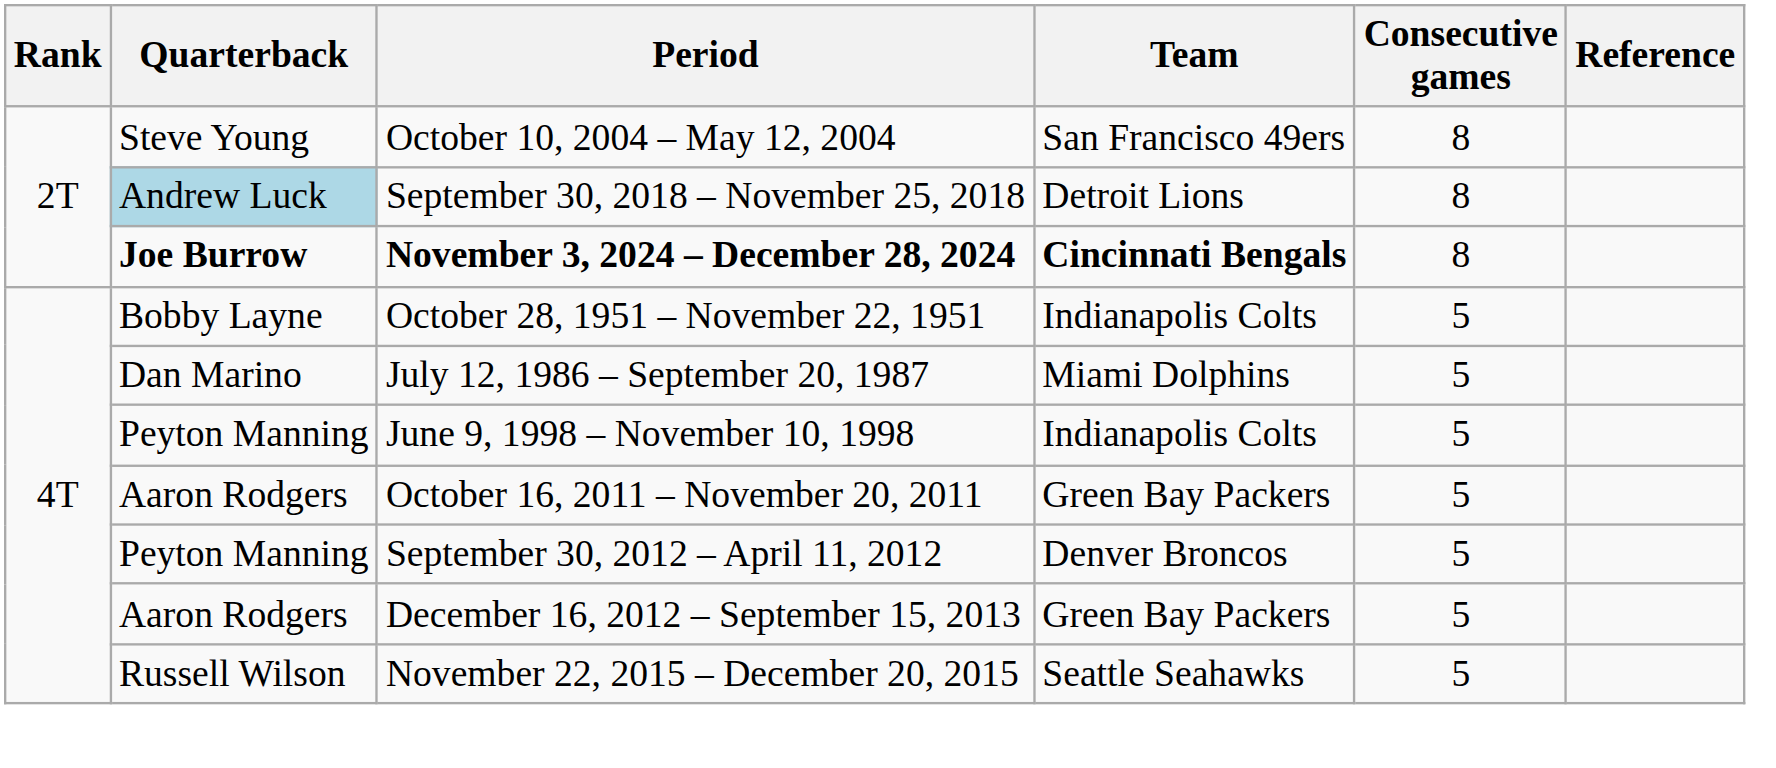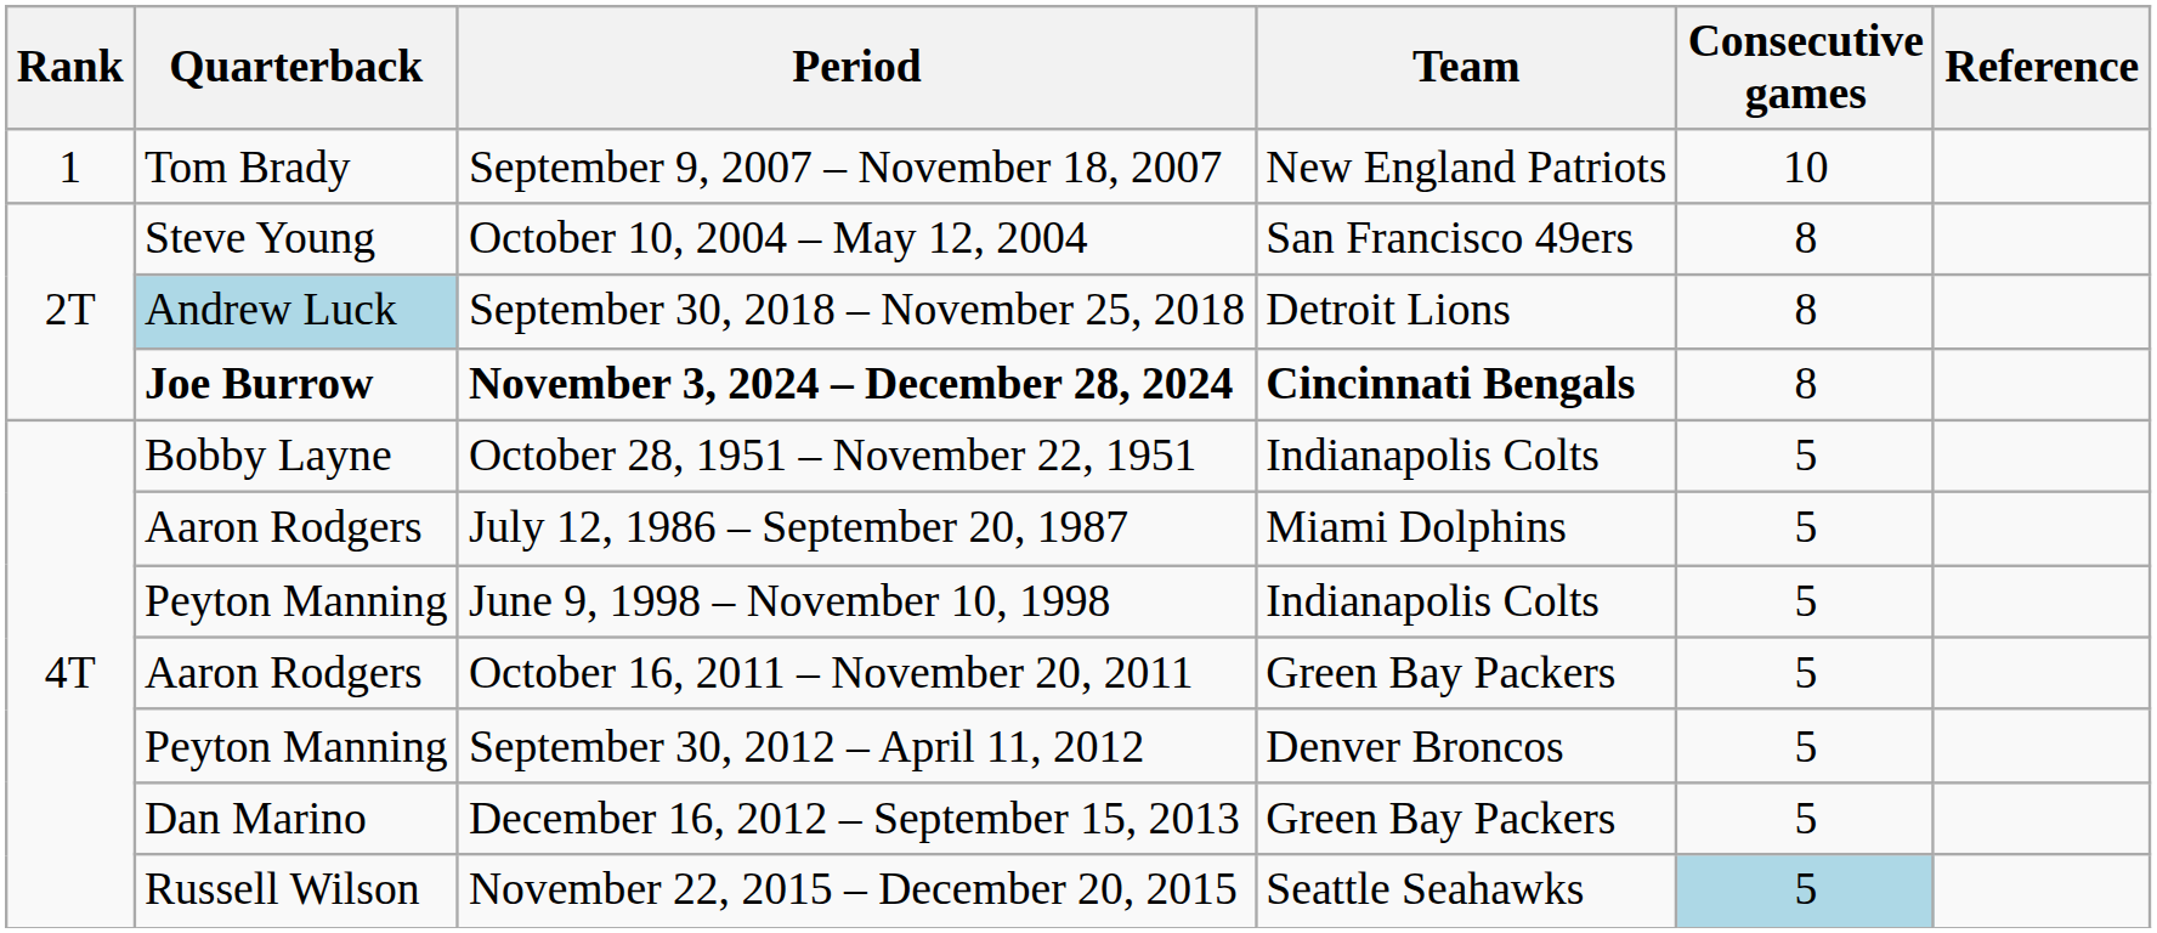 <table class="wikitable">
 <tr>
 <th>Rank</th>
 <th>Quarterback</th>
 <th>Period</th>
 <th>Team</th>
 <th>Consecutive<br>games</th>
 <th>Reference</th>
+</tr>
+<tr>
+<td style="text-align:center;">1</td>
+<td>Tom Brady</td>
+<td>September 9, 2007 – November 18, 2007</td>
+<td>New England Patriots</td>
+<td style="text-align:center;">10</td>
+<td style="text-align:center;"></td>
 </tr>
 <tr>
 <td rowspan="3" style="text-align:center;">2T</td>
 <td>Steve Young</td>
 <td>October 10, 2004 – May 12, 2004</td>
 <td>San Francisco 49ers</td>
 <td style="text-align:center;">8</td>
 <td style="text-align:center;"></td>
 </tr>
 <tr>
 <td style="background: lightblue;">Andrew Luck</td>
 <td>September 30, 2018 – November 25, 2018</td>
 <td>Detroit Lions</td>
 <td style="text-align:center;">8</td>
 <td style="text-align:center;"></td>
 </tr>
 <tr>
 <td><strong>Joe Burrow</strong></td>
 <td><strong>November 3, 2024 – December 28, 2024</strong></td>
 <td><strong>Cincinnati Bengals</strong></td>
 <td style="text-align:center;">8</td>
 <td style="text-align:center;"></td>
 </tr>
 <tr>
 <td style="text-align:center;" rowspan="7">4T</td>
 <td>Bobby Layne</td>
 <td>October 28, 1951 – November 22, 1951</td>
 <td>Indianapolis Colts</td>
 <td style="text-align:center;">5</td>
 <td style="text-align:center;"></td>
 </tr>
 <tr>
-<td>Dan Marino</td>
+<td>Aaron Rodgers</td>
 <td>July 12, 1986 – September 20, 1987</td>
 <td>Miami Dolphins</td>
 <td style="text-align:center;">5</td>
 <td style="text-align:center;"></td>
 </tr>
 <tr>
 <td>Peyton Manning</td>
 <td>June 9, 1998 – November 10, 1998</td>
 <td>Indianapolis Colts</td>
 <td style="text-align:center;">5</td>
 <td style="text-align:center;"></td>
 </tr>
 <tr>
 <td>Aaron Rodgers</td>
 <td>October 16, 2011 – November 20, 2011</td>
 <td>Green Bay Packers</td>
 <td style="text-align:center;">5</td>
 <td style="text-align:center;"></td>
 </tr>
 <tr>
 <td>Peyton Manning</td>
 <td>September 30, 2012 – April 11, 2012</td>
 <td>Denver Broncos</td>
 <td style="text-align:center;">5</td>
 <td style="text-align:center;"></td>
 </tr>
 <tr>
-<td>Aaron Rodgers</td>
+<td>Dan Marino</td>
 <td>December 16, 2012 – September 15, 2013</td>
 <td>Green Bay Packers</td>
 <td style="text-align:center;">5</td>
 <td style="text-align:center;"></td>
 </tr>
 <tr>
 <td>Russell Wilson</td>
 <td>November 22, 2015 – December 20, 2015</td>
 <td>Seattle Seahawks</td>
-<td style="text-align:center;">5</td>
+<td style="background: lightblue; text-align:center;">5</td>
 <td style="text-align:center;"></td>
 </tr>
 </table>
